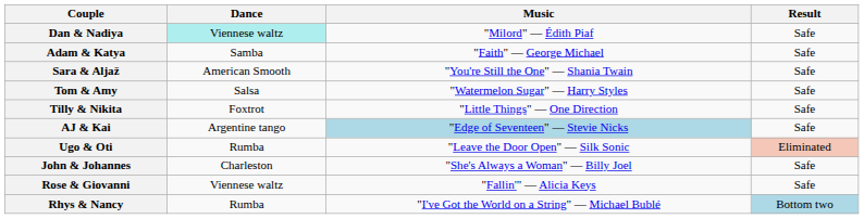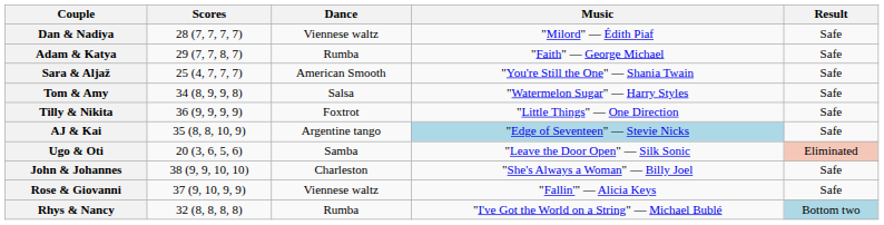 <table class="wikitable sortable" style="text-align:center; width: 90%">
 <tr>
 <th scope="col">Couple</th>
+<th scope="col">Scores</th>
 <th scope="col" class="unsortable">Dance</th>
 <th scope="col" class="unsortable">Music</th>
 <th scope="col" class="unsortable">Result</th>
 </tr>
 <tr>
 <th scope="row">Dan & Nadiya</th>
-<td style="background: paleturquoise;">Viennese waltz</td>
+<td>28 (7, 7, 7, 7)</td>
+<td>Viennese waltz</td>
 <td>"<a href='#'>Milord</a>" — <a href='#'>Édith Piaf</a></td>
 <td>Safe</td>
 </tr>
 <tr>
 <th scope="row">Adam & Katya</th>
-<td>Samba</td>
+<td>29 (7, 7, 8, 7)</td>
+<td>Rumba</td>
 <td>"<a href='#'>Faith</a>" — <a href='#'>George Michael</a></td>
 <td>Safe</td>
 </tr>
 <tr>
 <th scope="row">Sara & Aljaž</th>
+<td>25 (4, 7, 7, 7)</td>
 <td>American Smooth</td>
 <td>"<a href='#'>You're Still the One</a>" — <a href='#'>Shania Twain</a></td>
 <td>Safe</td>
 </tr>
 <tr>
 <th scope="row">Tom & Amy</th>
+<td>34 (8, 9, 9, 8)</td>
 <td>Salsa</td>
 <td>"<a href='#'>Watermelon Sugar</a>" — <a href='#'>Harry Styles</a></td>
 <td>Safe</td>
 </tr>
 <tr>
 <th scope="row">Tilly & Nikita</th>
+<td>36 (9, 9, 9, 9)</td>
 <td>Foxtrot</td>
 <td>"<a href='#'>Little Things</a>" — <a href='#'>One Direction</a></td>
 <td>Safe</td>
 </tr>
 <tr>
 <th scope="row">AJ & Kai</th>
+<td>35 (8, 8, 10, 9)</td>
 <td>Argentine tango</td>
 <td style="background: lightblue;">"<a href='#'>Edge of Seventeen</a>" — <a href='#'>Stevie Nicks</a></td>
 <td>Safe</td>
 </tr>
 <tr>
 <th scope="row">Ugo & Oti</th>
-<td>Rumba</td>
+<td>20 (3, 6, 5, 6)</td>
+<td>Samba</td>
 <td>"<a href='#'>Leave the Door Open</a>" — <a href='#'>Silk Sonic</a></td>
 <td bgcolor="f4c7b8">Eliminated</td>
 </tr>
 <tr>
 <th scope="row">John & Johannes</th>
+<td>38 (9, 9, 10, 10)</td>
 <td>Charleston</td>
 <td>"<a href='#'>She's Always a Woman</a>" — <a href='#'>Billy Joel</a></td>
 <td>Safe</td>
 </tr>
 <tr>
 <th scope="row">Rose & Giovanni</th>
+<td>37 (9, 10, 9, 9)</td>
 <td>Viennese waltz</td>
 <td>"<a href='#'>Fallin'</a>" — <a href='#'>Alicia Keys</a></td>
 <td>Safe</td>
 </tr>
 <tr>
 <th scope="row">Rhys & Nancy</th>
+<td>32 (8, 8, 8, 8)</td>
 <td>Rumba</td>
 <td>"<a href='#'>I've Got the World on a String</a>" — <a href='#'>Michael Bublé</a></td>
 <td bgcolor="lightblue">Bottom two</td>
 </tr>
 </table>
